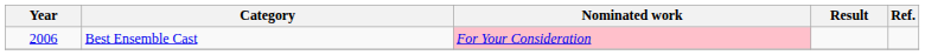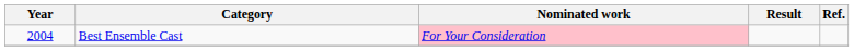 <table class=wikitable>
 <tr>
 <th scope="col" style="width:5em;">Year</th>
 <th scope="col" style="width:26em;">Category</th>
 <th scope="col" style="width:25em;">Nominated work</th>
 <th scope="col" style="width:5em;">Result</th>
 <th>Ref.</th>
 </tr>
 <tr>
-<td style="text-align:center;"><a href='#'>2006</a></td>
+<td style="text-align:center;"><a href='#'>2004</a></td>
 <td><a href='#'>Best Ensemble Cast</a></td>
 <td style="background: pink;"><em><a href='#'>For Your Consideration</a></em></td>
 <td></td>
 <td style="text-align:center;"></td>
 </tr>
 <tr>
 </tr>
 </table>
